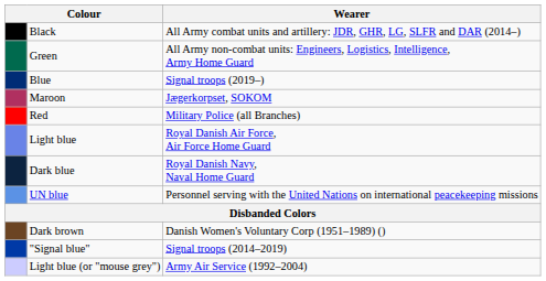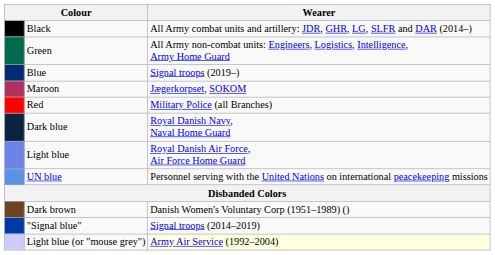 <table class="wikitable">
 <tr>
 <th colspan="2">Colour</th>
 <th>Wearer</th>
 </tr>
 <tr>
 <td style="background:black;">      </td>
 <td>Black</td>
 <td>All Army combat units and artillery: <a href='#'>JDR</a>, <a href='#'>GHR</a>, <a href='#'>LG</a>, <a href='#'>SLFR</a> and <a href='#'>DAR</a> (2014–)</td>
 </tr>
 <tr>
 <td style="background:#006A4E;"></td>
 <td>Green</td>
 <td>All Army non-combat units: <a href='#'>Engineers</a>, <a href='#'>Logistics</a>, <a href='#'>Intelligence</a>,<br> <a href='#'>Army Home Guard</a></td>
 </tr>
 <tr>
 <td style="background:#002c76;"></td>
 <td>Blue</td>
 <td><a href='#'>Signal troops</a> (2019–)</td>
 </tr>
 <tr>
 <td style="background:#B03060;"></td>
 <td>Maroon</td>
 <td><a href='#'>Jægerkorpset</a>, <a href='#'>SOKOM</a></td>
 </tr>
 <tr>
 <td style="background:red;"></td>
 <td>Red</td>
 <td><a href='#'>Military Police</a> (all Branches)</td>
 </tr>
 <tr>
+<td style="background:#0c2340;"></td>
+<td>Dark blue</td>
+<td><a href='#'>Royal Danish Navy</a>,<br><a href='#'>Naval Home Guard</a></td>
+</tr>
+<tr>
 <td style="background:#6983e7;"></td>
 <td>Light blue</td>
 <td><a href='#'>Royal Danish Air Force</a>,<br><a href='#'>Air Force Home Guard</a></td>
-</tr>
-<tr>
-<td style="background:#0c2340;"></td>
-<td>Dark blue</td>
-<td><a href='#'>Royal Danish Navy</a>,<br><a href='#'>Naval Home Guard</a></td>
 </tr>
 <tr>
 <td style="background:#5B92E5;"></td>
 <td><a href='#'>UN blue</a></td>
 <td>Personnel serving with the <a href='#'>United Nations</a> on international <a href='#'>peacekeeping</a> missions</td>
 </tr>
 <tr>
 <th colspan="3">Disbanded Colors</th>
 </tr>
 <tr>
 <td style="background:#6B4423;"></td>
 <td>Dark brown</td>
 <td>Danish Women's Voluntary Corp (1951–1989) ()</td>
 </tr>
 <tr>
 <td style="background:#0039a6;"></td>
 <td>"Signal blue"</td>
 <td><a href='#'>Signal troops</a> (2014–2019)</td>
 </tr>
 <tr>
 <td style="background:#ccf;"></td>
 <td>Light blue (or "mouse grey")</td>
-<td><a href='#'>Army Air Service</a> (1992–2004)</td>
+<td style="background: lightyellow;"><a href='#'>Army Air Service</a> (1992–2004)</td>
 </tr>
 </table>
